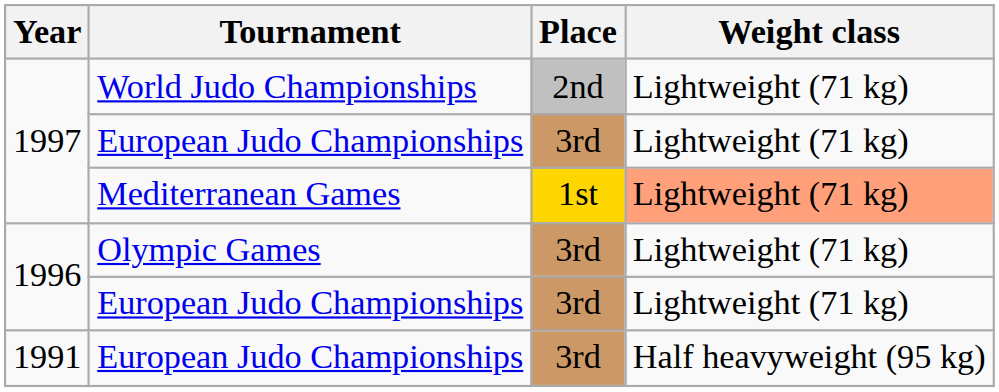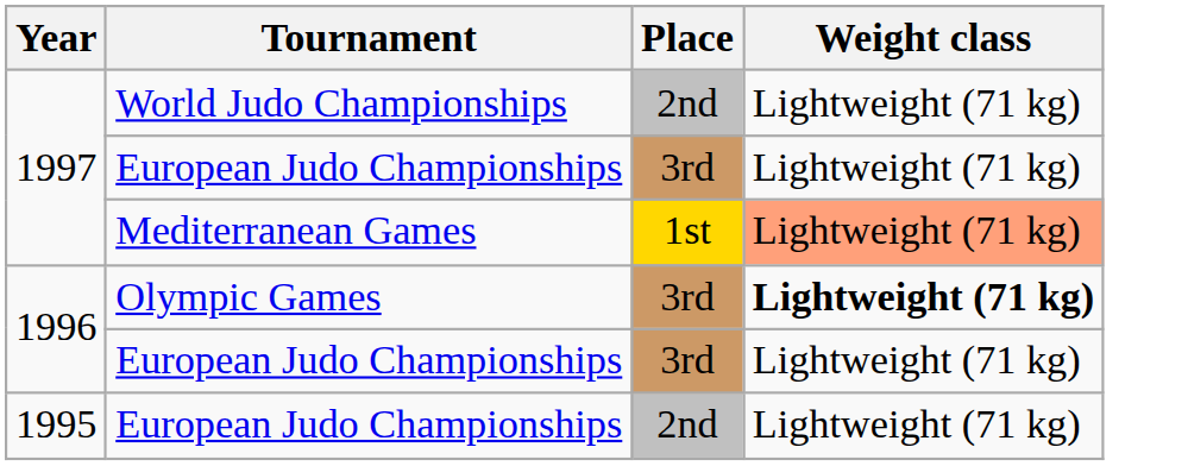 <table class=wikitable>
 <tr>
 <th>Year</th>
 <th>Tournament</th>
 <th>Place</th>
 <th>Weight class</th>
 </tr>
 <tr>
 <td rowspan=3>1997</td>
 <td><a href='#'>World Judo Championships</a></td>
 <td bgcolor="silver" align="center">2nd</td>
 <td>Lightweight (71 kg)</td>
 </tr>
 <tr>
 <td><a href='#'>European Judo Championships</a></td>
 <td bgcolor="cc9966" align="center">3rd</td>
 <td>Lightweight (71 kg)</td>
 </tr>
 <tr>
 <td><a href='#'>Mediterranean Games</a></td>
 <td bgcolor="gold" align="center">1st</td>
 <td style="background: lightsalmon;">Lightweight (71 kg)</td>
 </tr>
 <tr>
 <td rowspan=2>1996</td>
 <td><a href='#'>Olympic Games</a></td>
 <td bgcolor="cc9966" align="center">3rd</td>
-<td>Lightweight (71 kg)</td>
+<td><strong>Lightweight (71 kg)</strong></td>
 </tr>
 <tr>
 <td><a href='#'>European Judo Championships</a></td>
 <td bgcolor="cc9966" align="center">3rd</td>
 <td>Lightweight (71 kg)</td>
 </tr>
 <tr>
-<td>1991</td>
+<td>1995</td>
 <td><a href='#'>European Judo Championships</a></td>
-<td bgcolor="cc9966" align="center">3rd</td>
-<td>Half heavyweight (95 kg)</td>
+<td bgcolor="silver" align="center">2nd</td>
+<td>Lightweight (71 kg)</td>
 </tr>
 </table>
